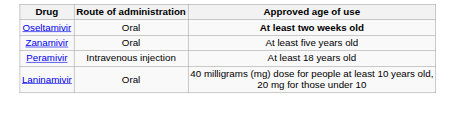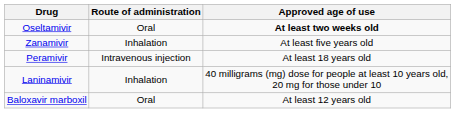 <table class="wikitable" style="text-align:center; margin-left: auto; margin-right: auto; border: none;">
 <tr>
 <th>Drug</th>
 <th>Route of administration</th>
 <th>Approved age of use</th>
 </tr>
 <tr>
 <td><a href='#'>Oseltamivir</a></td>
 <td>Oral</td>
 <td><strong>At least two weeks old</strong></td>
 </tr>
 <tr>
 <td><a href='#'>Zanamivir</a></td>
-<td>Oral</td>
+<td>Inhalation</td>
 <td>At least five years old</td>
 </tr>
 <tr>
 <td><a href='#'>Peramivir</a></td>
 <td>Intravenous injection</td>
 <td>At least 18 years old</td>
 </tr>
 <tr>
 <td><a href='#'>Laninamivir</a></td>
-<td>Oral</td>
+<td>Inhalation</td>
 <td>40 milligrams (mg) dose for people at least 10 years old,<br> 20 mg for those under 10</td>
 </tr>
+<tr>
+<td><a href='#'>Baloxavir marboxil</a></td>
+<td>Oral</td>
+<td>At least 12 years old</td>
+</tr>
 </table>
